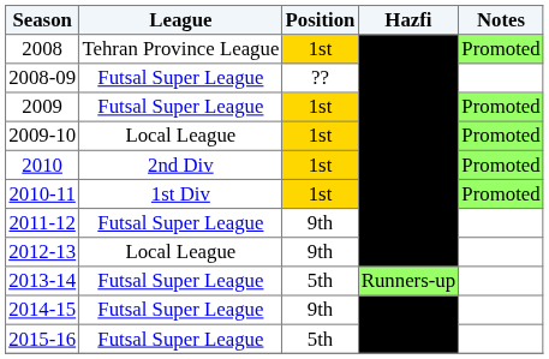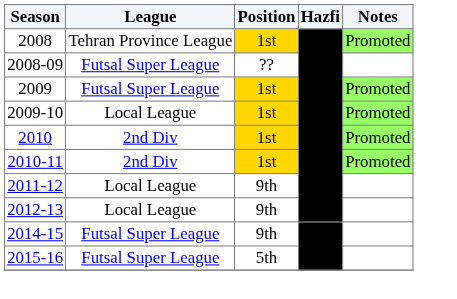 <table border="1" cellpadding="2" style="border-collapse:collapse; text-align:center; font-size:normal;">
 <tr style="background:#f0f6fa;">
 <th>Season</th>
 <th>League</th>
 <th>Position</th>
 <th>Hazfi</th>
 <th>Notes</th>
 </tr>
 <tr>
 <td>2008</td>
 <td>Tehran Province League</td>
 <td bgcolor=gold>1st</td>
 <td rowspan=8 bgcolor= black></td>
 <td bgcolor=99FF66>Promoted</td>
 </tr>
 <tr>
 <td>2008-09</td>
 <td><a href='#'>Futsal Super League</a></td>
 <td>??</td>
 <td></td>
 </tr>
 <tr>
 <td>2009</td>
 <td><a href='#'>Futsal Super League</a></td>
 <td bgcolor=gold>1st</td>
 <td bgcolor=99FF66>Promoted</td>
 </tr>
 <tr>
 <td>2009-10</td>
 <td>Local League</td>
 <td bgcolor=gold>1st</td>
 <td bgcolor=99FF66>Promoted</td>
 </tr>
 <tr>
 <td><a href='#'>2010</a></td>
 <td><a href='#'>2nd Div</a></td>
 <td bgcolor=gold>1st</td>
 <td bgcolor=99FF66>Promoted</td>
 </tr>
 <tr>
 <td><a href='#'>2010-11</a></td>
-<td><a href='#'>1st Div</a></td>
+<td><a href='#'>2nd Div</a></td>
 <td bgcolor=gold>1st</td>
 <td bgcolor=99FF66>Promoted </td>
 </tr>
 <tr>
 <td><a href='#'>2011-12</a></td>
-<td><a href='#'>Futsal Super League</a></td>
+<td>Local League</td>
 <td>9th</td>
 <td></td>
 </tr>
 <tr>
 <td><a href='#'>2012-13</a></td>
 <td>Local League</td>
 <td>9th</td>
-<td></td>
-</tr>
-<tr>
-<td><a href='#'>2013-14</a></td>
-<td><a href='#'>Futsal Super League</a></td>
-<td>5th</td>
-<td bgcolor=99FF66>Runners-up</td>
 <td></td>
 </tr>
 <tr>
 <td><a href='#'>2014-15</a></td>
 <td><a href='#'>Futsal Super League</a></td>
 <td>9th</td>
 <td rowspan=2 bgcolor= black></td>
 <td></td>
 </tr>
 <tr>
 <td><a href='#'>2015-16</a></td>
 <td><a href='#'>Futsal Super League</a></td>
 <td>5th</td>
 <td></td>
 </tr>
 <tr>
 </tr>
 </table>
